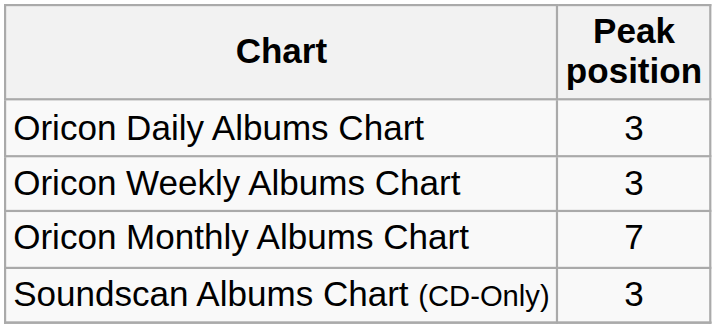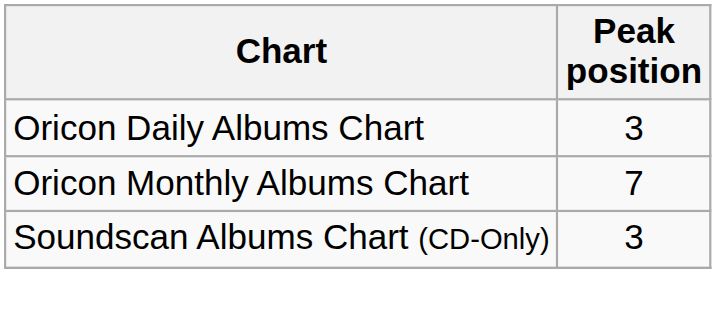 <table class="wikitable">
 <tr>
 <th align="center">Chart</th>
 <th align="center">Peak<br> position</th>
 </tr>
 <tr>
 <td align="left">Oricon Daily Albums Chart</td>
-<td align="center">3</td>
-</tr>
-<tr>
-<td align="left">Oricon Weekly Albums Chart</td>
 <td align="center">3</td>
 </tr>
 <tr>
 <td align="left">Oricon Monthly Albums Chart</td>
 <td align="center">7</td>
 </tr>
 <tr>
 <td align="left">Soundscan Albums Chart <small>(CD-Only)</small></td>
 <td align="center">3</td>
 </tr>
 <tr>
 </tr>
 </table>
